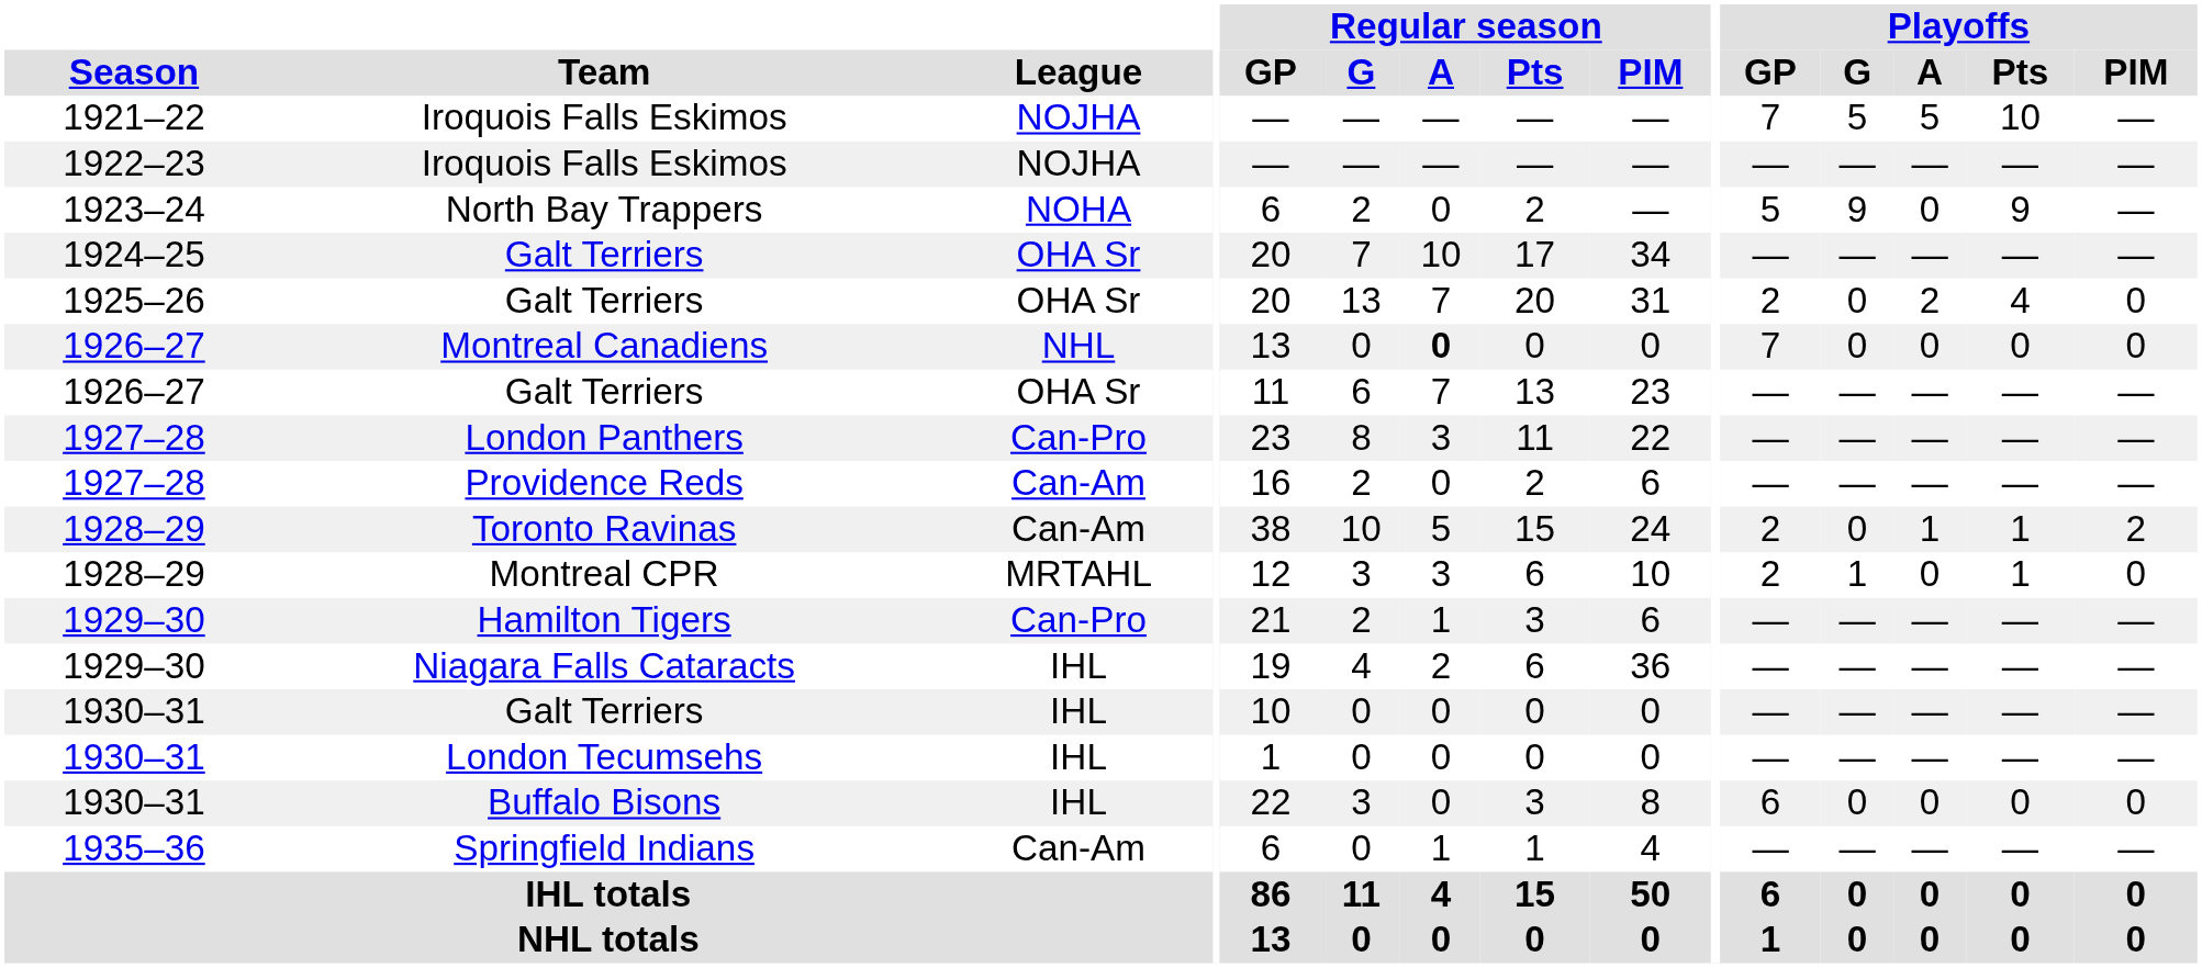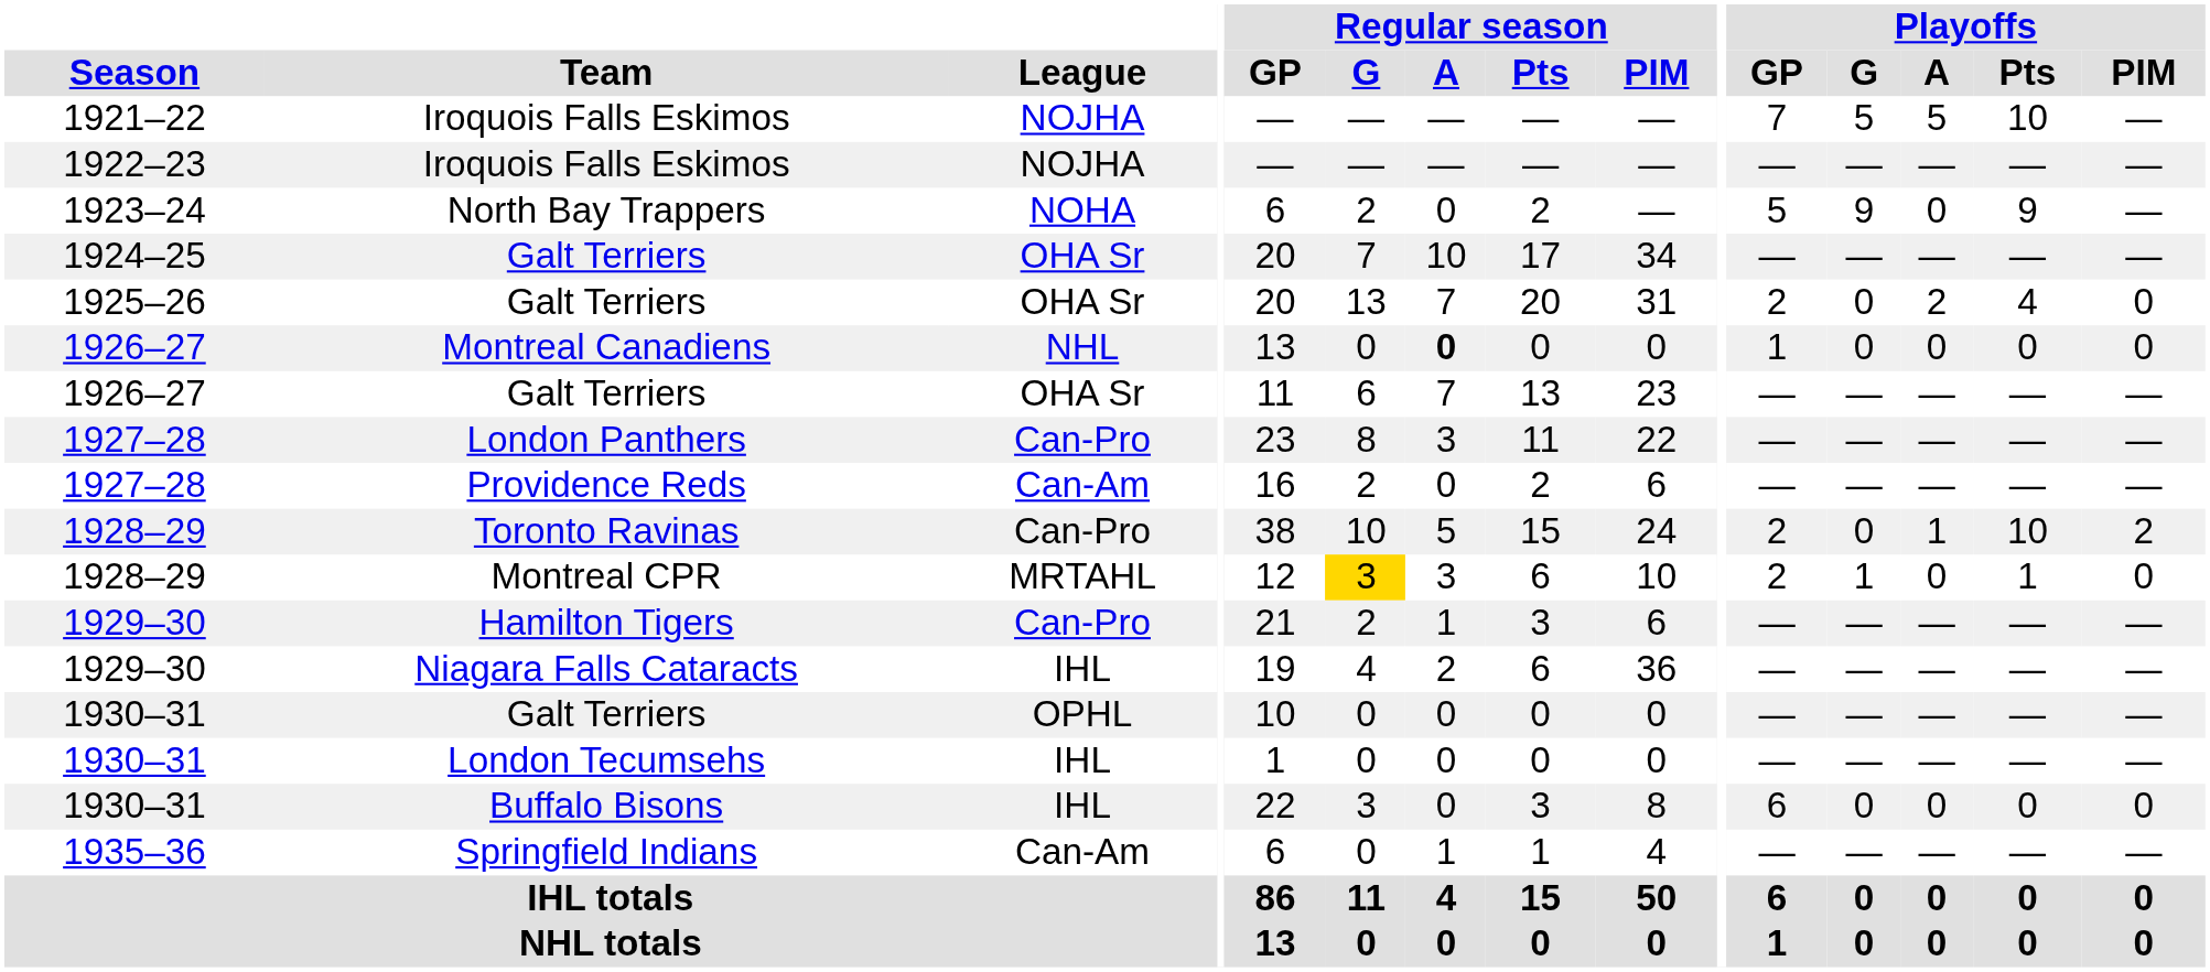 <table border="0" cellpadding="1" cellspacing="0" style="text-align:center; width:60em">
 <tr bgcolor="#e0e0e0">
 <th colspan="3" bgcolor="#ffffff"></th>
 <th rowspan="100" bgcolor="#ffffff"></th>
 <th colspan="5"><a href='#'>Regular season</a></th>
 <th rowspan="100" bgcolor="#ffffff"></th>
 <th colspan="5"><a href='#'>Playoffs</a></th>
 </tr>
 <tr bgcolor="#e0e0e0">
 <th><a href='#'>Season</a></th>
 <th>Team</th>
 <th>League</th>
 <th>GP</th>
 <th><a href='#'>G</a></th>
 <th><a href='#'>A</a></th>
 <th><a href='#'>Pts</a></th>
 <th><a href='#'>PIM</a></th>
 <th>GP</th>
 <th>G</th>
 <th>A</th>
 <th>Pts</th>
 <th>PIM</th>
 </tr>
 <tr>
 <td>1921–22</td>
 <td>Iroquois Falls Eskimos</td>
 <td><a href='#'>NOJHA</a></td>
 <td>—</td>
 <td>—</td>
 <td>—</td>
 <td>—</td>
 <td>—</td>
 <td>7</td>
 <td>5</td>
 <td>5</td>
 <td>10</td>
 <td>—</td>
 </tr>
 <tr bgcolor="#f0f0f0">
 <td>1922–23</td>
 <td>Iroquois Falls Eskimos</td>
 <td>NOJHA</td>
 <td>—</td>
 <td>—</td>
 <td>—</td>
 <td>—</td>
 <td>—</td>
 <td>—</td>
 <td>—</td>
 <td>—</td>
 <td>—</td>
 <td>—</td>
 </tr>
 <tr>
 <td>1923–24</td>
 <td>North Bay Trappers</td>
 <td><a href='#'>NOHA</a></td>
 <td>6</td>
 <td>2</td>
 <td>0</td>
 <td>2</td>
 <td>—</td>
 <td>5</td>
 <td>9</td>
 <td>0</td>
 <td>9</td>
 <td>—</td>
 </tr>
 <tr bgcolor="#f0f0f0">
 <td>1924–25</td>
 <td><a href='#'>Galt Terriers</a></td>
 <td><a href='#'>OHA Sr</a></td>
 <td>20</td>
 <td>7</td>
 <td>10</td>
 <td>17</td>
 <td>34</td>
 <td>—</td>
 <td>—</td>
 <td>—</td>
 <td>—</td>
 <td>—</td>
 </tr>
 <tr>
 <td>1925–26</td>
 <td>Galt Terriers</td>
 <td>OHA Sr</td>
 <td>20</td>
 <td>13</td>
 <td>7</td>
 <td>20</td>
 <td>31</td>
 <td>2</td>
 <td>0</td>
 <td>2</td>
 <td>4</td>
 <td>0</td>
 </tr>
 <tr bgcolor="#f0f0f0">
 <td><a href='#'>1926–27</a></td>
 <td><a href='#'>Montreal Canadiens</a></td>
 <td><a href='#'>NHL</a></td>
 <td>13</td>
 <td>0</td>
 <td><strong>0</strong></td>
 <td>0</td>
 <td>0</td>
-<td>7</td>
+<td>1</td>
 <td>0</td>
 <td>0</td>
 <td>0</td>
 <td>0</td>
 </tr>
 <tr>
 <td>1926–27</td>
 <td>Galt Terriers</td>
 <td>OHA Sr</td>
 <td>11</td>
 <td>6</td>
 <td>7</td>
 <td>13</td>
 <td>23</td>
 <td>—</td>
 <td>—</td>
 <td>—</td>
 <td>—</td>
 <td>—</td>
 </tr>
 <tr bgcolor="#f0f0f0">
 <td><a href='#'>1927–28</a></td>
 <td><a href='#'>London Panthers</a></td>
 <td><a href='#'>Can-Pro</a></td>
 <td>23</td>
 <td>8</td>
 <td>3</td>
 <td>11</td>
 <td>22</td>
 <td>—</td>
 <td>—</td>
 <td>—</td>
 <td>—</td>
 <td>—</td>
 </tr>
 <tr>
 <td><a href='#'>1927–28</a></td>
 <td><a href='#'>Providence Reds</a></td>
 <td><a href='#'>Can-Am</a></td>
 <td>16</td>
 <td>2</td>
 <td>0</td>
 <td>2</td>
 <td>6</td>
 <td>—</td>
 <td>—</td>
 <td>—</td>
 <td>—</td>
 <td>—</td>
 </tr>
 <tr bgcolor="#f0f0f0">
 <td><a href='#'>1928–29</a></td>
 <td><a href='#'>Toronto Ravinas</a></td>
-<td>Can-Am</td>
+<td>Can-Pro</td>
 <td>38</td>
 <td>10</td>
 <td>5</td>
 <td>15</td>
 <td>24</td>
 <td>2</td>
 <td>0</td>
 <td>1</td>
-<td>1</td>
+<td>10</td>
 <td>2</td>
 </tr>
 <tr>
 <td>1928–29</td>
 <td>Montreal CPR</td>
 <td>MRTAHL</td>
 <td>12</td>
-<td>3</td>
+<td style="background: gold;">3</td>
 <td>3</td>
 <td>6</td>
 <td>10</td>
 <td>2</td>
 <td>1</td>
 <td>0</td>
 <td>1</td>
 <td>0</td>
 </tr>
 <tr bgcolor="#f0f0f0">
 <td><a href='#'>1929–30</a></td>
 <td><a href='#'>Hamilton Tigers</a></td>
 <td><a href='#'>Can-Pro</a></td>
 <td>21</td>
 <td>2</td>
 <td>1</td>
 <td>3</td>
 <td>6</td>
 <td>—</td>
 <td>—</td>
 <td>—</td>
 <td>—</td>
 <td>—</td>
 </tr>
 <tr>
 <td>1929–30</td>
 <td><a href='#'>Niagara Falls Cataracts</a></td>
 <td>IHL</td>
 <td>19</td>
 <td>4</td>
 <td>2</td>
 <td>6</td>
 <td>36</td>
 <td>—</td>
 <td>—</td>
 <td>—</td>
 <td>—</td>
 <td>—</td>
 </tr>
 <tr bgcolor="#f0f0f0">
 <td>1930–31</td>
 <td>Galt Terriers</td>
-<td>IHL</td>
+<td>OPHL</td>
 <td>10</td>
 <td>0</td>
 <td>0</td>
 <td>0</td>
 <td>0</td>
 <td>—</td>
 <td>—</td>
 <td>—</td>
 <td>—</td>
 <td>—</td>
 </tr>
 <tr>
 <td><a href='#'>1930–31</a></td>
 <td><a href='#'>London Tecumsehs</a></td>
 <td>IHL</td>
 <td>1</td>
 <td>0</td>
 <td>0</td>
 <td>0</td>
 <td>0</td>
 <td>—</td>
 <td>—</td>
 <td>—</td>
 <td>—</td>
 <td>—</td>
 </tr>
 <tr bgcolor="#f0f0f0">
 <td>1930–31</td>
 <td><a href='#'>Buffalo Bisons</a></td>
 <td>IHL</td>
 <td>22</td>
 <td>3</td>
 <td>0</td>
 <td>3</td>
 <td>8</td>
 <td>6</td>
 <td>0</td>
 <td>0</td>
 <td>0</td>
 <td>0</td>
 </tr>
 <tr>
 <td><a href='#'>1935–36</a></td>
 <td><a href='#'>Springfield Indians</a></td>
 <td>Can-Am</td>
 <td>6</td>
 <td>0</td>
 <td>1</td>
 <td>1</td>
 <td>4</td>
 <td>—</td>
 <td>—</td>
 <td>—</td>
 <td>—</td>
 <td>—</td>
 </tr>
 <tr bgcolor="#e0e0e0">
 <th colspan="3">IHL totals</th>
 <th>86</th>
 <th>11</th>
 <th>4</th>
 <th>15</th>
 <th>50</th>
 <th>6</th>
 <th>0</th>
 <th>0</th>
 <th>0</th>
 <th>0</th>
 </tr>
 <tr bgcolor="#e0e0e0">
 <th colspan="3">NHL totals</th>
 <th>13</th>
 <th>0</th>
 <th>0</th>
 <th>0</th>
 <th>0</th>
 <th>1</th>
 <th>0</th>
 <th>0</th>
 <th>0</th>
 <th>0</th>
 </tr>
 </table>
